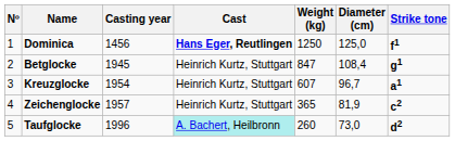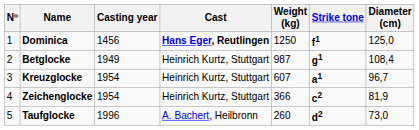 <table class="wikitable">
 <tr>
 <th>Nº</th>
 <th>Name</th>
 <th>Casting year</th>
 <th>Cast</th>
 <th>Weight<br>(kg)</th>
+<th><a href='#'>Strike tone</a></th>
 <th>Diameter<br>(cm)</th>
-<th><a href='#'>Strike tone</a></th>
 </tr>
 <tr>
 <td>1</td>
 <td><strong>Dominica</strong></td>
 <td>1456</td>
 <td><strong><a href='#'>Hans Eger</a>, Reutlingen</strong></td>
 <td>1250</td>
+<td><strong>f<sup>1</sup></strong></td>
 <td>125,0</td>
-<td><strong>f<sup>1</sup></strong></td>
 </tr>
 <tr>
 <td>2</td>
 <td><strong>Betglocke</strong></td>
-<td>1945</td>
+<td>1949</td>
 <td>Heinrich Kurtz, Stuttgart</td>
-<td>847</td>
+<td>987</td>
+<td><strong>g<sup>1</sup></strong></td>
 <td>108,4</td>
-<td><strong>g<sup>1</sup></strong></td>
 </tr>
 <tr>
 <td>3</td>
 <td><strong>Kreuzglocke</strong></td>
 <td>1954</td>
 <td>Heinrich Kurtz, Stuttgart</td>
 <td>607</td>
+<td><strong>a<sup>1</sup></strong></td>
 <td>96,7</td>
-<td><strong>a<sup>1</sup></strong></td>
 </tr>
 <tr>
 <td>4</td>
 <td><strong>Zeichenglocke</strong></td>
-<td>1957</td>
+<td>1954</td>
 <td>Heinrich Kurtz, Stuttgart</td>
-<td>365</td>
+<td>366</td>
+<td><strong>c<sup>2</sup></strong></td>
 <td>81,9</td>
-<td><strong>c<sup>2</sup></strong></td>
 </tr>
 <tr>
 <td>5</td>
 <td><strong>Taufglocke</strong></td>
 <td>1996</td>
-<td style="background: paleturquoise;"><a href='#'>A. Bachert</a>, Heilbronn</td>
+<td><a href='#'>A. Bachert</a>, Heilbronn</td>
 <td>260</td>
+<td><strong>d<sup>2</sup></strong></td>
 <td>73,0</td>
-<td><strong>d<sup>2</sup></strong></td>
 </tr>
 </table>
